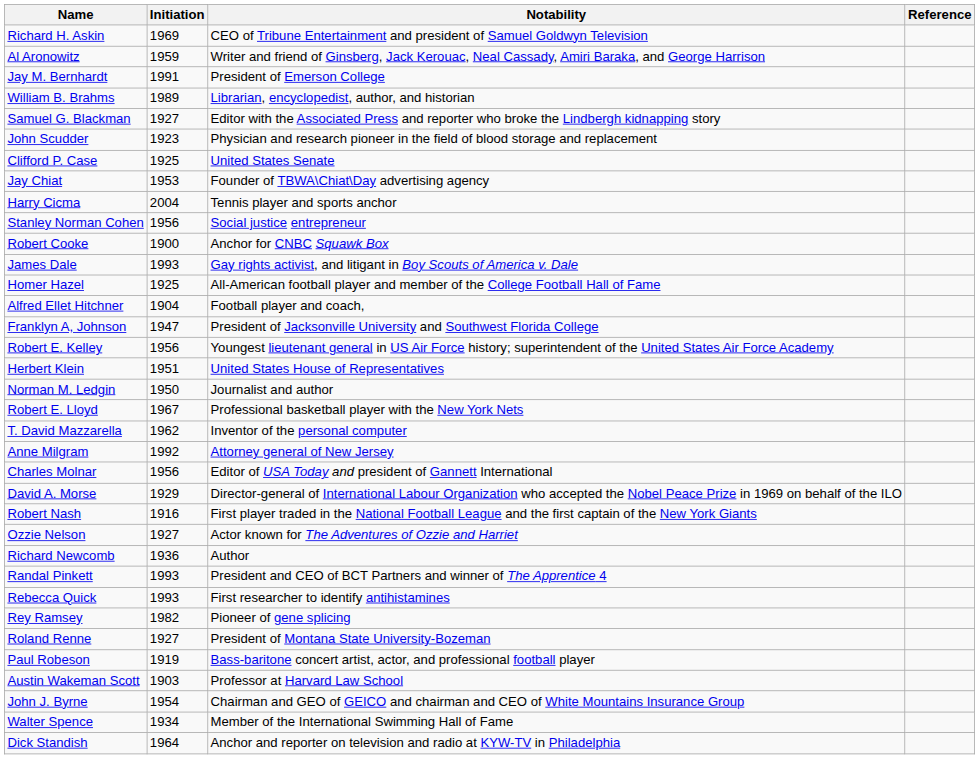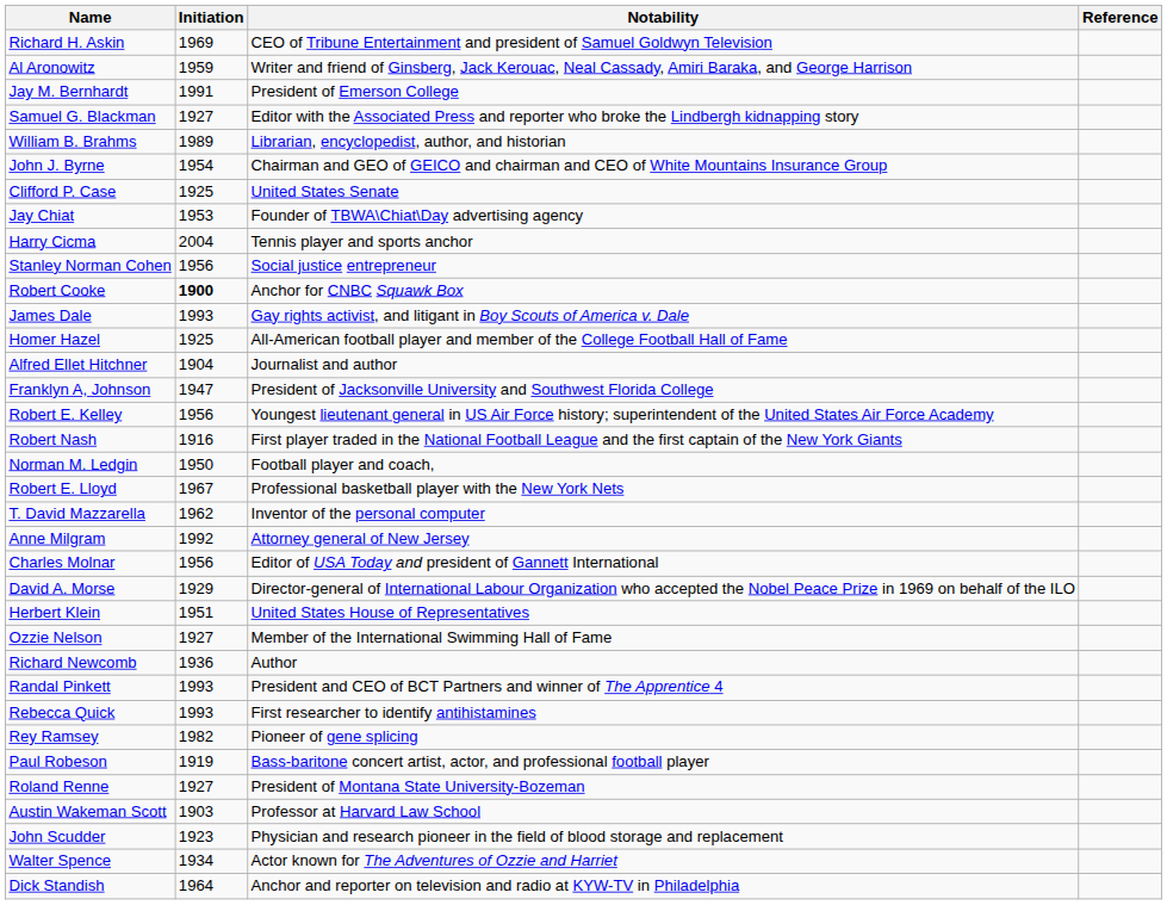 <table class="wikitable sortable">
 <tr>
 <th>Name</th>
 <th>Initiation</th>
 <th>Notability</th>
 <th>Reference</th>
 </tr>
 <tr>
 <td><a href='#'>Richard H. Askin</a></td>
 <td>1969</td>
 <td>CEO of <a href='#'>Tribune Entertainment</a> and president of <a href='#'>Samuel Goldwyn Television</a></td>
 <td></td>
 </tr>
 <tr>
 <td><a href='#'>Al Aronowitz</a></td>
 <td>1959</td>
 <td>Writer and friend of <a href='#'>Ginsberg</a>, <a href='#'>Jack Kerouac</a>, <a href='#'>Neal Cassady</a>, <a href='#'>Amiri Baraka</a>, and <a href='#'>George Harrison</a></td>
 <td></td>
 </tr>
 <tr>
 <td><a href='#'>Jay M. Bernhardt</a></td>
 <td>1991</td>
 <td>President of <a href='#'>Emerson College</a></td>
 <td></td>
 </tr>
 <tr>
+<td><a href='#'>Samuel G. Blackman</a></td>
+<td>1927</td>
+<td>Editor with the <a href='#'>Associated Press</a> and reporter who broke the <a href='#'>Lindbergh kidnapping</a> story</td>
+<td></td>
+</tr>
+<tr>
 <td><a href='#'>William B. Brahms</a></td>
 <td>1989</td>
 <td><a href='#'>Librarian</a>, <a href='#'>encyclopedist</a>, author, and historian</td>
 <td></td>
 </tr>
 <tr>
-<td><a href='#'>Samuel G. Blackman</a></td>
-<td>1927</td>
-<td>Editor with the <a href='#'>Associated Press</a> and reporter who broke the <a href='#'>Lindbergh kidnapping</a> story</td>
-<td></td>
-</tr>
-<tr>
-<td><a href='#'>John Scudder</a></td>
-<td>1923</td>
-<td>Physician and research pioneer in the field of blood storage and replacement</td>
+<td><a href='#'>John J. Byrne</a></td>
+<td>1954</td>
+<td>Chairman and GEO of <a href='#'>GEICO</a> and chairman and CEO of <a href='#'>White Mountains Insurance Group</a></td>
 <td></td>
 </tr>
 <tr>
 <td><a href='#'>Clifford P. Case</a></td>
 <td>1925</td>
 <td><a href='#'>United States Senate</a></td>
 <td></td>
 </tr>
 <tr>
 <td><a href='#'>Jay Chiat</a></td>
 <td>1953</td>
 <td>Founder of <a href='#'>TBWA\Chiat\Day</a> advertising agency</td>
 <td></td>
 </tr>
 <tr>
 <td><a href='#'>Harry Cicma</a></td>
 <td>2004</td>
 <td>Tennis player and sports anchor</td>
 <td></td>
 </tr>
 <tr>
 <td><a href='#'>Stanley Norman Cohen</a></td>
 <td>1956</td>
 <td><a href='#'>Social justice</a> <a href='#'>entrepreneur</a></td>
 <td></td>
 </tr>
 <tr>
 <td><a href='#'>Robert Cooke</a></td>
-<td>1900</td>
+<td><strong>1900</strong></td>
 <td>Anchor for <a href='#'>CNBC</a> <em><a href='#'>Squawk Box</a></em></td>
 <td></td>
 </tr>
 <tr>
 <td><a href='#'>James Dale</a></td>
 <td>1993</td>
 <td><a href='#'>Gay rights activist</a>, and litigant in <em><a href='#'>Boy Scouts of America v. Dale</a></em></td>
 <td></td>
 </tr>
 <tr>
 <td><a href='#'>Homer Hazel</a></td>
 <td>1925</td>
 <td>All-American football player and member of the <a href='#'>College Football Hall of Fame</a></td>
 <td></td>
 </tr>
 <tr>
 <td><a href='#'>Alfred Ellet Hitchner</a></td>
 <td>1904</td>
-<td>Football player and coach,</td>
+<td>Journalist and author</td>
 <td></td>
 </tr>
 <tr>
 <td><a href='#'>Franklyn A, Johnson</a></td>
 <td>1947</td>
 <td>President of <a href='#'>Jacksonville University</a> and <a href='#'>Southwest Florida College</a></td>
 <td></td>
 </tr>
 <tr>
 <td><a href='#'>Robert E. Kelley</a></td>
 <td>1956</td>
 <td>Youngest <a href='#'>lieutenant general</a> in <a href='#'>US Air Force</a> history; superintendent of the <a href='#'>United States Air Force Academy</a></td>
 <td></td>
 </tr>
 <tr>
-<td><a href='#'>Herbert Klein</a></td>
-<td>1951</td>
-<td><a href='#'>United States House of Representatives</a></td>
+<td><a href='#'>Robert Nash</a></td>
+<td>1916</td>
+<td>First player traded in the <a href='#'>National Football League</a> and the first captain of the <a href='#'>New York Giants</a></td>
 <td></td>
 </tr>
 <tr>
 <td><a href='#'>Norman M. Ledgin</a></td>
 <td>1950</td>
-<td>Journalist and author</td>
+<td>Football player and coach,</td>
 <td></td>
 </tr>
 <tr>
 <td><a href='#'>Robert E. Lloyd</a></td>
 <td>1967</td>
 <td>Professional basketball player with the <a href='#'>New York Nets</a></td>
 <td></td>
 </tr>
 <tr>
 <td><a href='#'>T. David Mazzarella</a></td>
 <td>1962</td>
 <td>Inventor of the <a href='#'>personal computer</a></td>
 <td></td>
 </tr>
 <tr>
 <td><a href='#'>Anne Milgram</a></td>
 <td>1992</td>
 <td><a href='#'>Attorney general of New Jersey</a></td>
 <td></td>
 </tr>
 <tr>
 <td><a href='#'>Charles Molnar</a></td>
 <td>1956</td>
 <td>Editor of <em><a href='#'>USA Today</a> and</em> president of <a href='#'>Gannett</a> International</td>
 <td></td>
 </tr>
 <tr>
 <td><a href='#'>David A. Morse</a></td>
 <td>1929</td>
 <td>Director-general of <a href='#'>International Labour Organization</a> who accepted the <a href='#'>Nobel Peace Prize</a> in 1969 on behalf of the ILO</td>
 <td></td>
 </tr>
 <tr>
-<td><a href='#'>Robert Nash</a></td>
-<td>1916</td>
-<td>First player traded in the <a href='#'>National Football League</a> and the first captain of the <a href='#'>New York Giants</a></td>
+<td><a href='#'>Herbert Klein</a></td>
+<td>1951</td>
+<td><a href='#'>United States House of Representatives</a></td>
 <td></td>
 </tr>
 <tr>
 <td><a href='#'>Ozzie Nelson</a></td>
 <td>1927</td>
-<td>Actor known for <em><a href='#'>The Adventures of Ozzie and Harriet</a></em></td>
+<td>Member of the International Swimming Hall of Fame</td>
 <td></td>
 </tr>
 <tr>
 <td><a href='#'>Richard Newcomb</a></td>
 <td>1936</td>
 <td>Author</td>
 <td></td>
 </tr>
 <tr>
 <td><a href='#'>Randal Pinkett</a></td>
 <td>1993</td>
 <td>President and CEO of BCT Partners and winner of <a href='#'><em>The Apprentice</em> 4</a></td>
 <td></td>
 </tr>
 <tr>
 <td><a href='#'>Rebecca Quick</a></td>
 <td>1993</td>
 <td>First researcher to identify <a href='#'>antihistamines</a></td>
 <td></td>
 </tr>
 <tr>
 <td><a href='#'>Rey Ramsey</a></td>
 <td>1982</td>
 <td>Pioneer of <a href='#'>gene splicing</a></td>
 <td></td>
 </tr>
 <tr>
+<td><a href='#'>Paul Robeson</a></td>
+<td>1919</td>
+<td><a href='#'>Bass-baritone</a> concert artist, actor, and professional <a href='#'>football</a> player</td>
+<td></td>
+</tr>
+<tr>
 <td><a href='#'>Roland Renne</a></td>
 <td>1927</td>
 <td>President of <a href='#'>Montana State University-Bozeman</a></td>
-<td></td>
-</tr>
-<tr>
-<td><a href='#'>Paul Robeson</a></td>
-<td>1919</td>
-<td><a href='#'>Bass-baritone</a> concert artist, actor, and professional <a href='#'>football</a> player</td>
 <td></td>
 </tr>
 <tr>
 <td><a href='#'>Austin Wakeman Scott</a></td>
 <td>1903</td>
 <td>Professor at <a href='#'>Harvard Law School</a></td>
 <td></td>
 </tr>
 <tr>
-<td><a href='#'>John J. Byrne</a></td>
-<td>1954</td>
-<td>Chairman and GEO of <a href='#'>GEICO</a> and chairman and CEO of <a href='#'>White Mountains Insurance Group</a></td>
+<td><a href='#'>John Scudder</a></td>
+<td>1923</td>
+<td>Physician and research pioneer in the field of blood storage and replacement</td>
 <td></td>
 </tr>
 <tr>
 <td><a href='#'>Walter Spence</a></td>
 <td>1934</td>
-<td>Member of the International Swimming Hall of Fame</td>
+<td>Actor known for <em><a href='#'>The Adventures of Ozzie and Harriet</a></em></td>
 <td></td>
 </tr>
 <tr>
 <td><a href='#'>Dick Standish</a></td>
 <td>1964</td>
 <td>Anchor and reporter on television and radio at <a href='#'>KYW-TV</a> in <a href='#'>Philadelphia</a></td>
 <td></td>
 </tr>
 </table>
